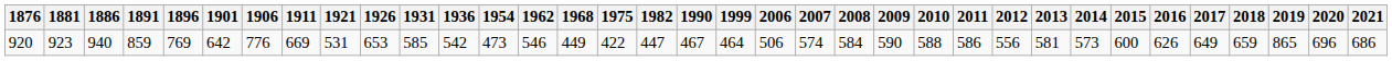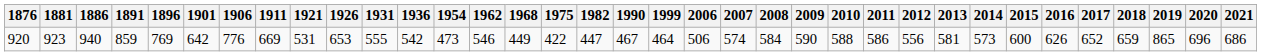 <table class="wikitable">
 <tr>
 <th>1876</th>
 <th>1881</th>
 <th>1886</th>
 <th>1891</th>
 <th>1896</th>
 <th>1901</th>
 <th>1906</th>
 <th>1911</th>
 <th>1921</th>
 <th>1926</th>
 <th>1931</th>
 <th>1936</th>
 <th>1954</th>
 <th>1962</th>
 <th>1968</th>
 <th>1975</th>
 <th>1982</th>
 <th>1990</th>
 <th>1999</th>
 <th>2006</th>
 <th>2007</th>
 <th>2008</th>
 <th>2009</th>
 <th>2010</th>
 <th>2011</th>
 <th>2012</th>
 <th>2013</th>
 <th>2014</th>
 <th>2015</th>
 <th>2016</th>
 <th>2017</th>
 <th>2018</th>
 <th>2019</th>
 <th>2020</th>
 <th>2021</th>
 </tr>
 <tr>
 <td>920</td>
 <td>923</td>
 <td>940</td>
 <td>859</td>
 <td>769</td>
 <td>642</td>
 <td>776</td>
 <td>669</td>
 <td>531</td>
 <td>653</td>
-<td>585</td>
+<td>555</td>
 <td>542</td>
 <td>473</td>
 <td>546</td>
 <td>449</td>
 <td>422</td>
 <td>447</td>
 <td>467</td>
 <td>464</td>
 <td>506</td>
 <td>574</td>
 <td>584</td>
 <td>590</td>
 <td>588</td>
 <td>586</td>
 <td>556</td>
 <td>581</td>
 <td>573</td>
 <td>600</td>
 <td>626</td>
-<td>649</td>
+<td>652</td>
 <td>659</td>
 <td>865</td>
 <td>696</td>
 <td>686</td>
 </tr>
 </table>
